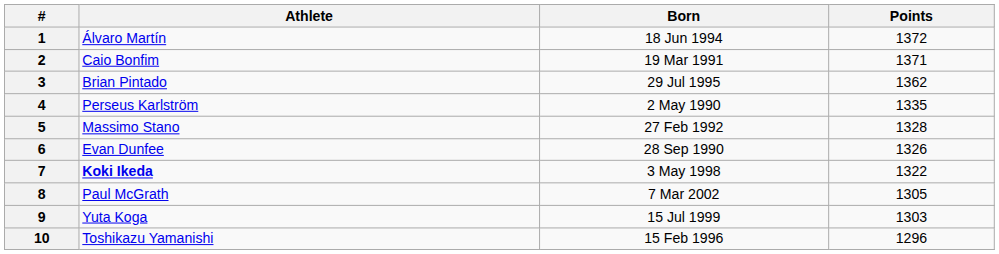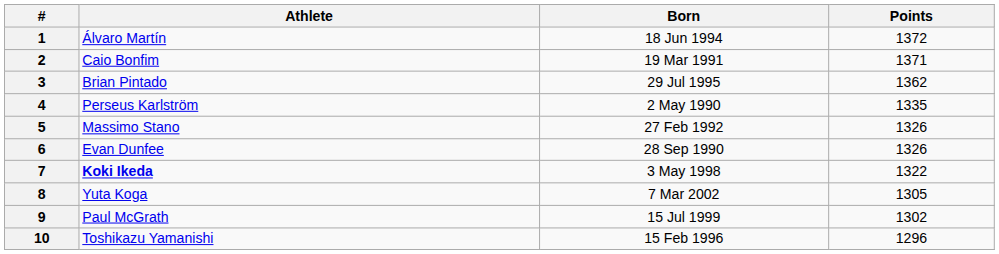 <table class="wikitable" width=80% style="font-size:90%; text-align:center;">
 <tr>
 <th>#</th>
 <th>Athlete</th>
 <th>Born</th>
 <th>Points</th>
 </tr>
 <tr>
 <th>1</th>
 <td align=left> <a href='#'>Álvaro Martín</a></td>
 <td>18 Jun 1994</td>
 <td>1372</td>
 </tr>
 <tr>
 <th>2</th>
 <td align=left> <a href='#'>Caio Bonfim</a></td>
 <td>19 Mar 1991</td>
 <td>1371</td>
 </tr>
 <tr>
 <th>3</th>
 <td align=left> <a href='#'>Brian Pintado</a></td>
 <td>29 Jul 1995</td>
 <td>1362</td>
 </tr>
 <tr>
 <th>4</th>
 <td align=left> <a href='#'>Perseus Karlström</a></td>
 <td>2 May 1990</td>
 <td>1335</td>
 </tr>
 <tr>
 <th>5</th>
 <td align=left> <a href='#'>Massimo Stano</a></td>
 <td>27 Feb 1992</td>
-<td>1328</td>
+<td>1326</td>
 </tr>
 <tr>
 <th>6</th>
 <td align=left> <a href='#'>Evan Dunfee</a></td>
 <td>28 Sep 1990</td>
 <td>1326</td>
 </tr>
 <tr>
 <th>7</th>
 <td align=left><strong> <a href='#'>Koki Ikeda</a></strong></td>
 <td>3 May 1998</td>
 <td>1322</td>
 </tr>
 <tr>
 <th>8</th>
-<td align=left> <a href='#'>Paul McGrath</a></td>
+<td align=left> <a href='#'>Yuta Koga</a></td>
 <td>7 Mar 2002</td>
 <td>1305</td>
 </tr>
 <tr>
 <th>9</th>
-<td align=left> <a href='#'>Yuta Koga</a></td>
+<td align=left> <a href='#'>Paul McGrath</a></td>
 <td>15 Jul 1999</td>
-<td>1303</td>
+<td>1302</td>
 </tr>
 <tr>
 <th>10</th>
 <td align=left> <a href='#'>Toshikazu Yamanishi</a></td>
 <td>15 Feb 1996</td>
 <td>1296</td>
 </tr>
 </table>
